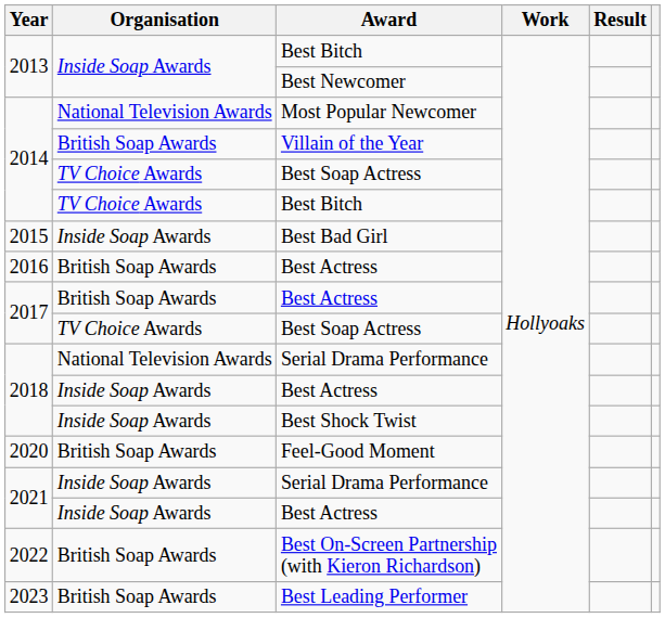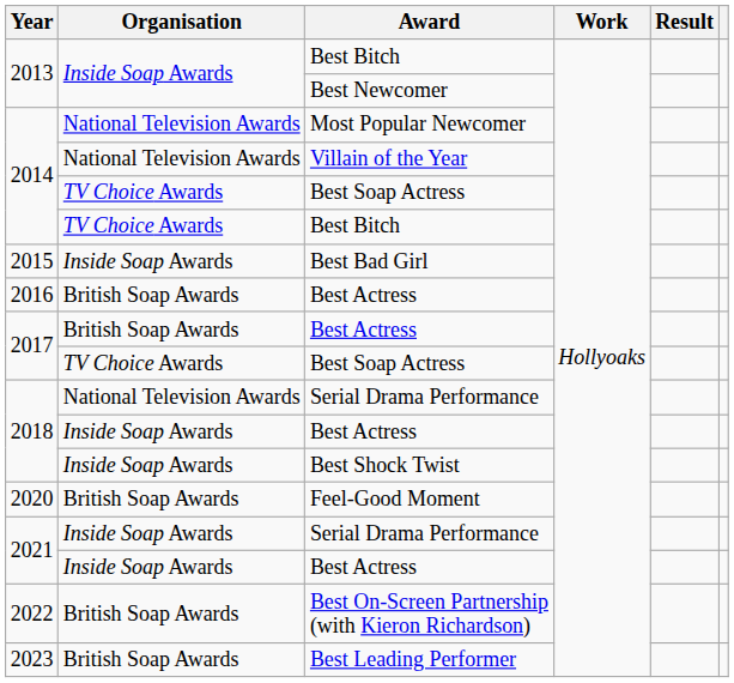 <table class="wikitable">
 <tr>
 <th>Year</th>
 <th>Organisation</th>
 <th>Award</th>
 <th>Work</th>
 <th>Result</th>
 <th></th>
 </tr>
 <tr>
 <td rowspan="2">2013</td>
 <td rowspan="2"><a href='#'><em>Inside Soap</em> Awards</a></td>
 <td>Best Bitch</td>
 <td rowspan= "18"><em>Hollyoaks</em></td>
 <td></td>
 <td rowspan="2" align="center"></td>
 </tr>
 <tr>
 <td>Best Newcomer</td>
 <td></td>
 </tr>
 <tr>
 <td rowspan="4">2014</td>
 <td><a href='#'>National Television Awards</a></td>
 <td>Most Popular Newcomer</td>
 <td></td>
 <td align="center"></td>
 </tr>
 <tr>
-<td><a href='#'>British Soap Awards</a></td>
+<td>National Television Awards</td>
 <td><a href='#'>Villain of the Year</a></td>
 <td></td>
 <td align="center"></td>
 </tr>
 <tr>
 <td><a href='#'><em>TV Choice</em> Awards</a></td>
 <td>Best Soap Actress</td>
 <td></td>
 <td align="center"></td>
 </tr>
 <tr>
 <td><a href='#'><em>TV Choice</em> Awards</a></td>
 <td>Best Bitch</td>
 <td></td>
 <td align="center"></td>
 </tr>
 <tr>
 <td>2015</td>
 <td><em>Inside Soap</em> Awards</td>
 <td>Best Bad Girl</td>
 <td></td>
 <td align="center"></td>
 </tr>
 <tr>
 <td>2016</td>
 <td>British Soap Awards</td>
 <td>Best Actress</td>
 <td></td>
 <td align="center"></td>
 </tr>
 <tr>
 <td rowspan="2">2017</td>
 <td>British Soap Awards</td>
 <td><a href='#'>Best Actress</a></td>
 <td></td>
 <td align="center"></td>
 </tr>
 <tr>
 <td><em>TV Choice</em> Awards</td>
 <td>Best Soap Actress</td>
 <td></td>
 <td align="center"></td>
 </tr>
 <tr>
 <td rowspan="3">2018</td>
 <td>National Television Awards</td>
 <td>Serial Drama Performance</td>
 <td></td>
 <td align="center"></td>
 </tr>
 <tr>
 <td><em>Inside Soap</em> Awards</td>
 <td>Best Actress</td>
 <td></td>
 <td align="center"></td>
 </tr>
 <tr>
 <td><em>Inside Soap</em> Awards</td>
 <td>Best Shock Twist</td>
 <td></td>
 <td align="center"></td>
 </tr>
 <tr>
 <td>2020</td>
 <td>British Soap Awards</td>
 <td>Feel-Good Moment</td>
 <td></td>
 <td align="center"></td>
 </tr>
 <tr>
 <td rowspan="2">2021</td>
 <td><em>Inside Soap</em> Awards</td>
 <td>Serial Drama Performance</td>
 <td></td>
 <td align="center"></td>
 </tr>
 <tr>
 <td><em>Inside Soap</em> Awards</td>
 <td>Best Actress</td>
 <td></td>
 <td align="center"></td>
 </tr>
 <tr>
 <td>2022</td>
 <td>British Soap Awards</td>
 <td><a href='#'>Best On-Screen Partnership</a><br><span>(with <a href='#'>Kieron Richardson</a>)</span></td>
 <td></td>
 <td align="center"></td>
 </tr>
 <tr>
 <td>2023</td>
 <td>British Soap Awards</td>
 <td><a href='#'>Best Leading Performer</a></td>
 <td></td>
 <td align="center"></td>
 </tr>
 </table>
